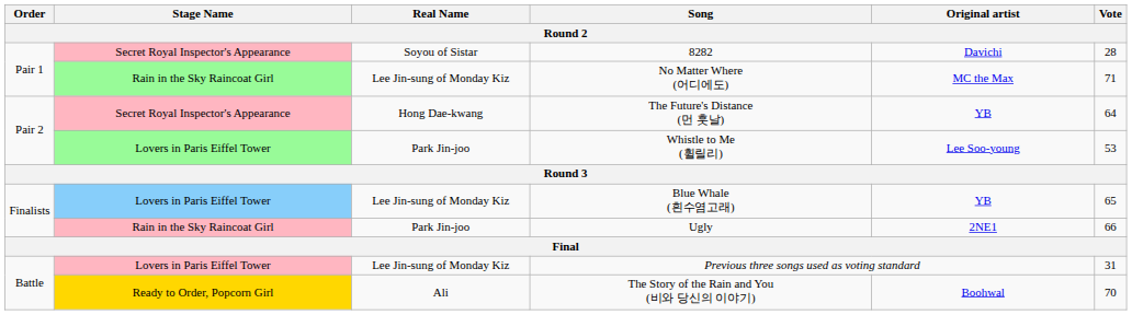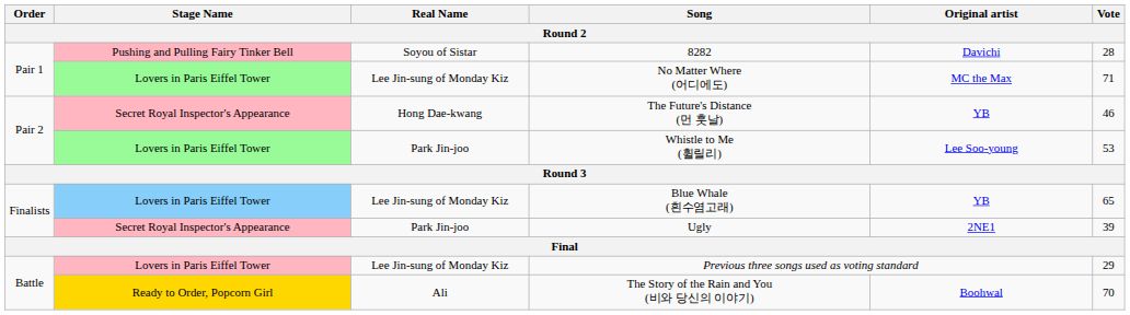 <table class="wikitable" style="text-align:center; width:95%;">
 <tr>
 <th style="width:1%;">Order</th>
 <th style="width:20%;">Stage Name</th>
 <th style="width:12%;">Real Name</th>
 <th style="width:23%;">Song</th>
 <th style="width:15%;">Original artist</th>
 <th style="width:1%;">Vote</th>
 </tr>
 <tr>
 <th colspan=6>Round 2</th>
 </tr>
 <tr>
 <td rowspan=2>Pair 1</td>
-<td bgcolor="lightpink">Secret Royal Inspector's Appearance</td>
+<td bgcolor="lightpink">Pushing and Pulling Fairy Tinker Bell</td>
 <td>Soyou of Sistar</td>
 <td>8282</td>
 <td><a href='#'>Davichi</a></td>
 <td>28</td>
 </tr>
 <tr>
-<td bgcolor="palegreen">Rain in the Sky Raincoat Girl</td>
+<td bgcolor="palegreen">Lovers in Paris Eiffel Tower</td>
 <td>Lee Jin-sung of Monday Kiz</td>
 <td>No Matter Where<br>(어디에도)</td>
 <td><a href='#'>MC the Max</a></td>
 <td>71</td>
 </tr>
 <tr>
 <td rowspan=2>Pair 2</td>
 <td bgcolor="lightpink">Secret Royal Inspector's Appearance</td>
 <td>Hong Dae-kwang</td>
 <td>The Future's Distance<br>(먼 훗날)</td>
 <td><a href='#'>YB</a></td>
-<td>64</td>
+<td>46</td>
 </tr>
 <tr>
 <td bgcolor="palegreen">Lovers in Paris Eiffel Tower</td>
 <td>Park Jin-joo</td>
 <td>Whistle to Me<br>(휠릴리)</td>
 <td><a href='#'>Lee Soo-young</a></td>
 <td>53</td>
 </tr>
 <tr>
 <th colspan=6>Round 3</th>
 </tr>
 <tr>
 <td rowspan=2>Finalists</td>
 <td bgcolor="lightskyblue">Lovers in Paris Eiffel Tower</td>
 <td>Lee Jin-sung of Monday Kiz</td>
 <td>Blue Whale<br>(흰수염고래)</td>
 <td><a href='#'>YB</a></td>
 <td>65</td>
 </tr>
 <tr>
-<td bgcolor="lightpink">Rain in the Sky Raincoat Girl</td>
+<td bgcolor="lightpink">Secret Royal Inspector's Appearance</td>
 <td>Park Jin-joo</td>
 <td>Ugly</td>
 <td><a href='#'>2NE1</a></td>
-<td>66</td>
+<td>39</td>
 </tr>
 <tr>
 <th colspan=6>Final</th>
 </tr>
 <tr>
 <td rowspan=2>Battle</td>
 <td bgcolor="lightpink">Lovers in Paris Eiffel Tower</td>
 <td>Lee Jin-sung of Monday Kiz</td>
 <td colspan=2><em>Previous three songs used as voting standard</em></td>
-<td>31</td>
+<td>29</td>
 </tr>
 <tr>
 <td bgcolor="gold">Ready to Order, Popcorn Girl</td>
 <td>Ali</td>
 <td>The Story of the Rain and You<br>(비와 당신의 이야기)</td>
 <td><a href='#'>Boohwal</a></td>
 <td>70</td>
 </tr>
 </table>
